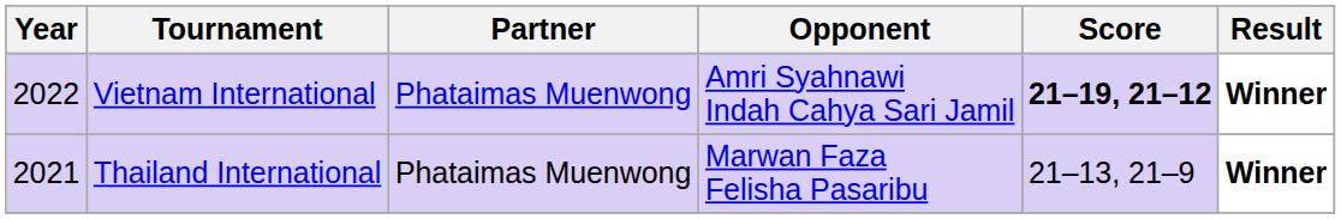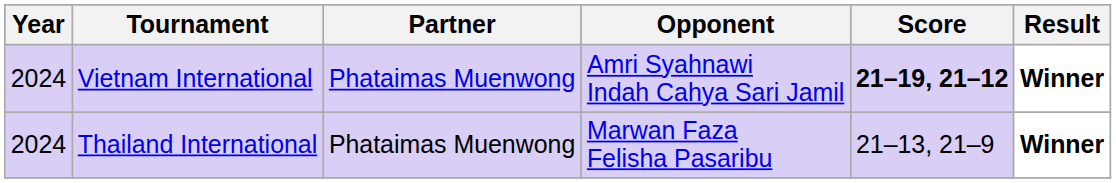 <table class="sortable wikitable" style="font-size: 90%;">
 <tr>
 <th>Year</th>
 <th>Tournament</th>
 <th>Partner</th>
 <th>Opponent</th>
 <th>Score</th>
 <th>Result</th>
 </tr>
 <tr style="background:#D8CEF6">
-<td align="center">2022</td>
+<td align="center">2024</td>
 <td align="left"><a href='#'>Vietnam International</a></td>
 <td align="left"> <a href='#'>Phataimas Muenwong</a></td>
 <td align="left"> <a href='#'>Amri Syahnawi</a><br> <a href='#'>Indah Cahya Sari Jamil</a></td>
 <td align="left"><strong>21–19, 21–12</strong></td>
 <td style="text-align:left; background:white"> <strong>Winner</strong></td>
 </tr>
 <tr style="background:#D8CEF6">
-<td align="center">2021</td>
+<td align="center">2024</td>
 <td align="left"><a href='#'>Thailand International</a></td>
 <td align="left"> Phataimas Muenwong</td>
 <td align="left"> <a href='#'>Marwan Faza</a><br> <a href='#'>Felisha Pasaribu</a></td>
 <td align="left">21–13, 21–9</td>
 <td style="text-align:left; background:white"> <strong>Winner</strong></td>
 </tr>
 </table>
